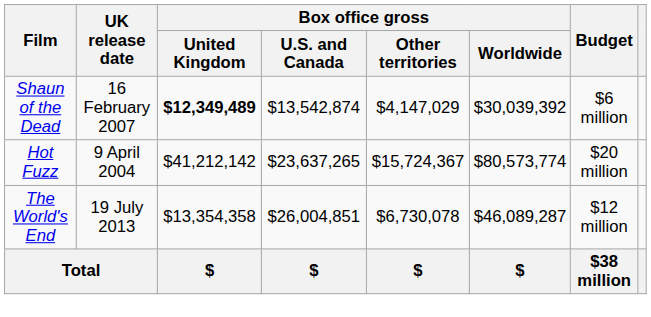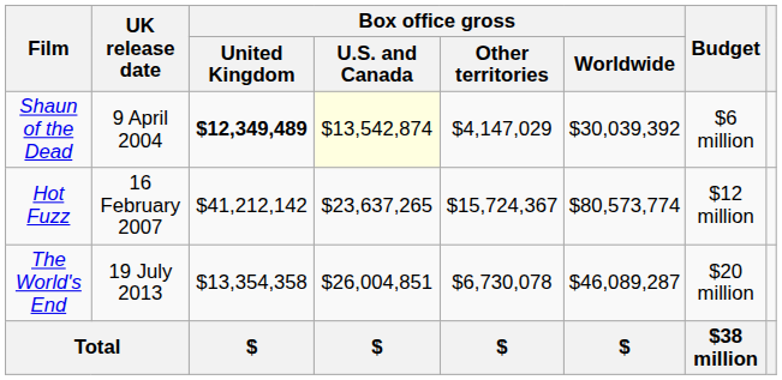 <table class="wikitable" style="width:99%; text-align:center;">
 <tr>
 <th rowspan="2">Film</th>
 <th rowspan="2">UK release date</th>
 <th colspan="4">Box office gross</th>
 <th rowspan="2">Budget</th>
 <th rowspan="2"></th>
 </tr>
 <tr>
 <th>United Kingdom</th>
 <th>U.S. and Canada</th>
 <th>Other territories</th>
 <th>Worldwide</th>
 </tr>
 <tr>
 <td><em><a href='#'>Shaun of the Dead</a></em></td>
-<td>16 February 2007</td>
+<td>9 April 2004</td>
 <td><strong>$12,349,489</strong></td>
-<td>$13,542,874</td>
+<td style="background: lightyellow;">$13,542,874</td>
 <td>$4,147,029</td>
 <td>$30,039,392</td>
 <td>$6 million</td>
 <td></td>
 </tr>
 <tr>
 <td><em><a href='#'>Hot Fuzz</a></em></td>
-<td>9 April 2004</td>
+<td>16 February 2007</td>
 <td>$41,212,142</td>
 <td>$23,637,265</td>
 <td>$15,724,367</td>
 <td>$80,573,774</td>
-<td>$20 million</td>
+<td>$12 million</td>
 <td></td>
 </tr>
 <tr>
 <td><em><a href='#'>The World's End</a></em></td>
 <td>19 July 2013</td>
 <td>$13,354,358</td>
 <td>$26,004,851</td>
 <td>$6,730,078</td>
 <td>$46,089,287</td>
-<td>$12 million</td>
+<td>$20 million</td>
 <td></td>
 </tr>
 <tr>
 <th colspan="2">Total</th>
 <th>$</th>
 <th>$</th>
 <th>$</th>
 <th>$</th>
 <th>$38 million</th>
 <th></th>
 </tr>
 </table>
